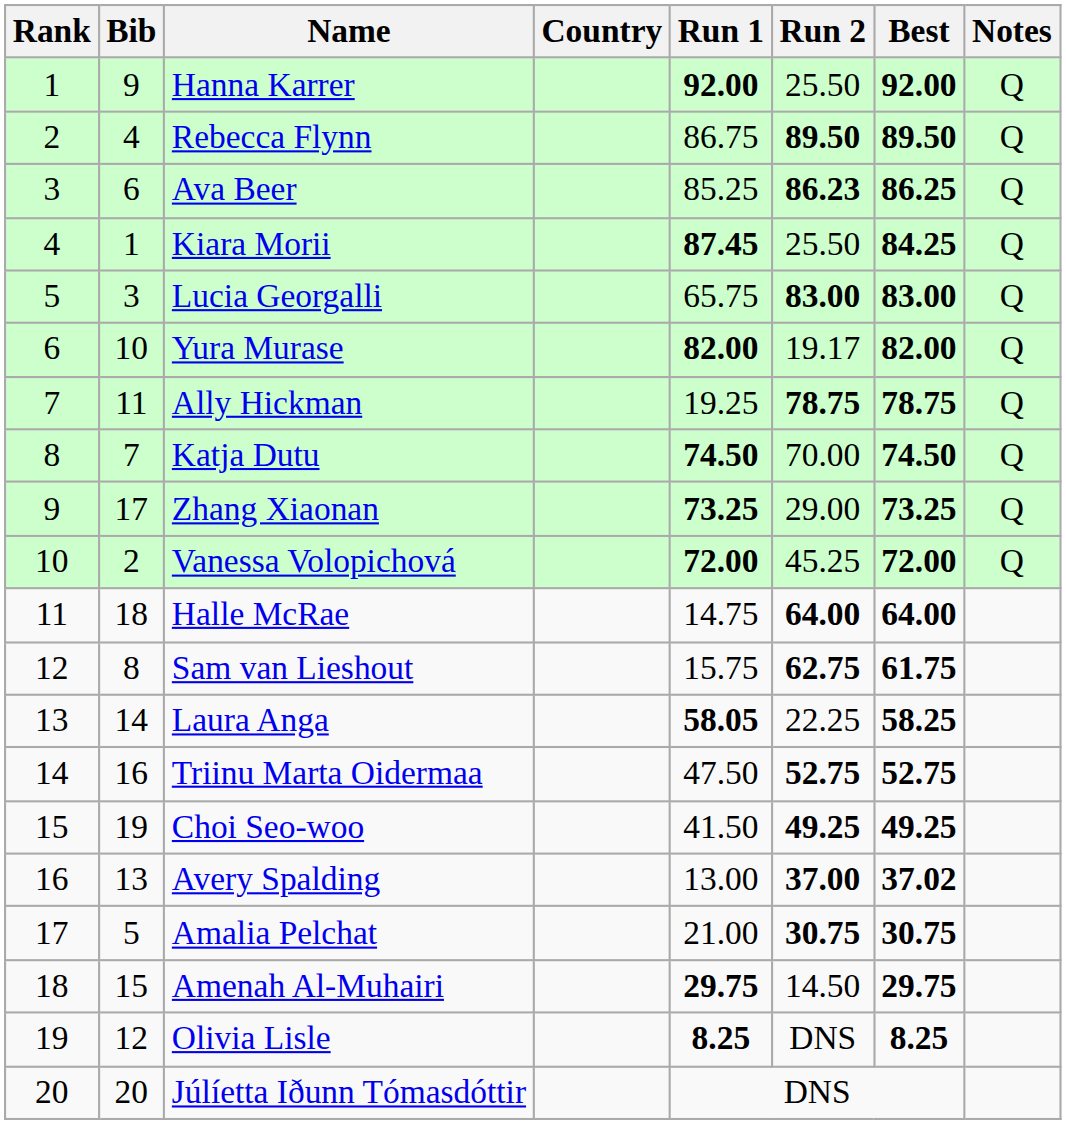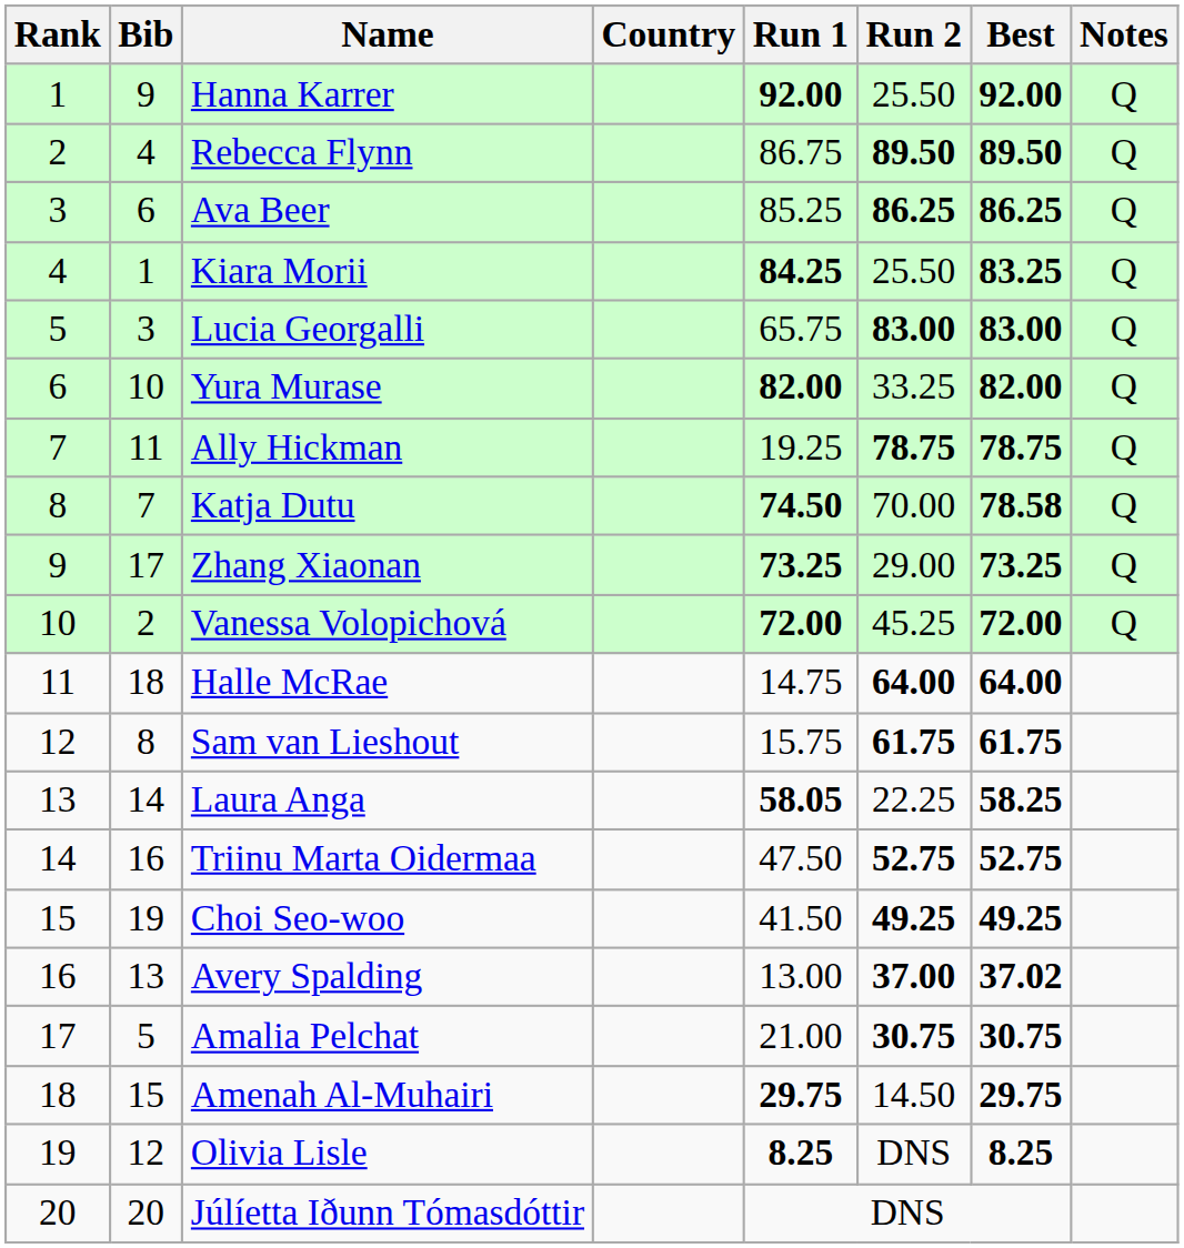 <table class="wikitable sortable" style="text-align:center">
 <tr>
 <th>Rank</th>
 <th>Bib</th>
 <th>Name</th>
 <th>Country</th>
 <th>Run 1</th>
 <th>Run 2</th>
 <th>Best</th>
 <th>Notes</th>
 </tr>
 <tr bgcolor=ccffcc>
 <td>1</td>
 <td>9</td>
 <td align=left><a href='#'>Hanna Karrer</a></td>
 <td align=left></td>
 <td><strong>92.00</strong></td>
 <td>25.50</td>
 <td><strong>92.00</strong></td>
 <td>Q</td>
 </tr>
 <tr bgcolor=ccffcc>
 <td>2</td>
 <td>4</td>
 <td align=left><a href='#'>Rebecca Flynn</a></td>
 <td align=left></td>
 <td>86.75</td>
 <td><strong>89.50</strong></td>
 <td><strong>89.50</strong></td>
 <td>Q</td>
 </tr>
 <tr bgcolor=ccffcc>
 <td>3</td>
 <td>6</td>
 <td align=left><a href='#'>Ava Beer</a></td>
 <td align=left></td>
 <td>85.25</td>
-<td><strong>86.23</strong></td>
+<td><strong>86.25</strong></td>
 <td><strong>86.25</strong></td>
 <td>Q</td>
 </tr>
 <tr bgcolor=ccffcc>
 <td>4</td>
 <td>1</td>
 <td align=left><a href='#'>Kiara Morii</a></td>
 <td align=left></td>
-<td><strong>87.45</strong></td>
+<td><strong>84.25</strong></td>
 <td>25.50</td>
-<td><strong>84.25</strong></td>
+<td><strong>83.25</strong></td>
 <td>Q</td>
 </tr>
 <tr bgcolor=ccffcc>
 <td>5</td>
 <td>3</td>
 <td align=left><a href='#'>Lucia Georgalli</a></td>
 <td align=left></td>
 <td>65.75</td>
 <td><strong>83.00</strong></td>
 <td><strong>83.00</strong></td>
 <td>Q</td>
 </tr>
 <tr bgcolor=ccffcc>
 <td>6</td>
 <td>10</td>
 <td align=left><a href='#'>Yura Murase</a></td>
 <td align=left></td>
 <td><strong>82.00</strong></td>
-<td>19.17</td>
+<td>33.25</td>
 <td><strong>82.00</strong></td>
 <td>Q</td>
 </tr>
 <tr bgcolor=ccffcc>
 <td>7</td>
 <td>11</td>
 <td align=left><a href='#'>Ally Hickman</a></td>
 <td align=left></td>
 <td>19.25</td>
 <td><strong>78.75</strong></td>
 <td><strong>78.75</strong></td>
 <td>Q</td>
 </tr>
 <tr bgcolor=ccffcc>
 <td>8</td>
 <td>7</td>
 <td align=left><a href='#'>Katja Dutu</a></td>
 <td align=left></td>
 <td><strong>74.50</strong></td>
 <td>70.00</td>
-<td><strong>74.50</strong></td>
+<td><strong>78.58</strong></td>
 <td>Q</td>
 </tr>
 <tr bgcolor=ccffcc>
 <td>9</td>
 <td>17</td>
 <td align=left><a href='#'>Zhang Xiaonan</a></td>
 <td align=left></td>
 <td><strong>73.25</strong></td>
 <td>29.00</td>
 <td><strong>73.25</strong></td>
 <td>Q</td>
 </tr>
 <tr bgcolor=ccffcc>
 <td>10</td>
 <td>2</td>
 <td align=left><a href='#'>Vanessa Volopichová</a></td>
 <td align=left></td>
 <td><strong>72.00</strong></td>
 <td>45.25</td>
 <td><strong>72.00</strong></td>
 <td>Q</td>
 </tr>
 <tr>
 <td>11</td>
 <td>18</td>
 <td align=left><a href='#'>Halle McRae</a></td>
 <td align=left></td>
 <td>14.75</td>
 <td><strong>64.00</strong></td>
 <td><strong>64.00</strong></td>
 <td></td>
 </tr>
 <tr>
 <td>12</td>
 <td>8</td>
 <td align=left><a href='#'>Sam van Lieshout</a></td>
 <td align=left></td>
 <td>15.75</td>
-<td><strong>62.75</strong></td>
+<td><strong>61.75</strong></td>
 <td><strong>61.75</strong></td>
 <td></td>
 </tr>
 <tr>
 <td>13</td>
 <td>14</td>
 <td align=left><a href='#'>Laura Anga</a></td>
 <td align=left></td>
 <td><strong>58.05</strong></td>
 <td>22.25</td>
 <td><strong>58.25</strong></td>
 <td></td>
 </tr>
 <tr>
 <td>14</td>
 <td>16</td>
 <td align=left><a href='#'>Triinu Marta Oidermaa</a></td>
 <td align=left></td>
 <td>47.50</td>
 <td><strong>52.75</strong></td>
 <td><strong>52.75</strong></td>
 <td></td>
 </tr>
 <tr>
 <td>15</td>
 <td>19</td>
 <td align=left><a href='#'>Choi Seo-woo</a></td>
 <td align=left></td>
 <td>41.50</td>
 <td><strong>49.25</strong></td>
 <td><strong>49.25</strong></td>
 <td></td>
 </tr>
 <tr>
 <td>16</td>
 <td>13</td>
 <td align=left><a href='#'>Avery Spalding</a></td>
 <td align=left></td>
 <td>13.00</td>
 <td><strong>37.00</strong></td>
 <td><strong>37.02</strong></td>
 <td></td>
 </tr>
 <tr>
 <td>17</td>
 <td>5</td>
 <td align=left><a href='#'>Amalia Pelchat</a></td>
 <td align=left></td>
 <td>21.00</td>
 <td><strong>30.75</strong></td>
 <td><strong>30.75</strong></td>
 <td></td>
 </tr>
 <tr>
 <td>18</td>
 <td>15</td>
 <td align=left><a href='#'>Amenah Al-Muhairi</a></td>
 <td align=left></td>
 <td><strong>29.75</strong></td>
 <td>14.50</td>
 <td><strong>29.75</strong></td>
 <td></td>
 </tr>
 <tr>
 <td>19</td>
 <td>12</td>
 <td align=left><a href='#'>Olivia Lisle</a></td>
 <td align=left></td>
 <td><strong>8.25</strong></td>
 <td>DNS</td>
 <td><strong>8.25</strong></td>
 <td></td>
 </tr>
 <tr>
 <td>20</td>
 <td>20</td>
 <td align=left><a href='#'>Júlíetta Iðunn Tómasdóttir</a></td>
 <td align=left></td>
 <td colspan=3>DNS</td>
 </tr>
 </table>
